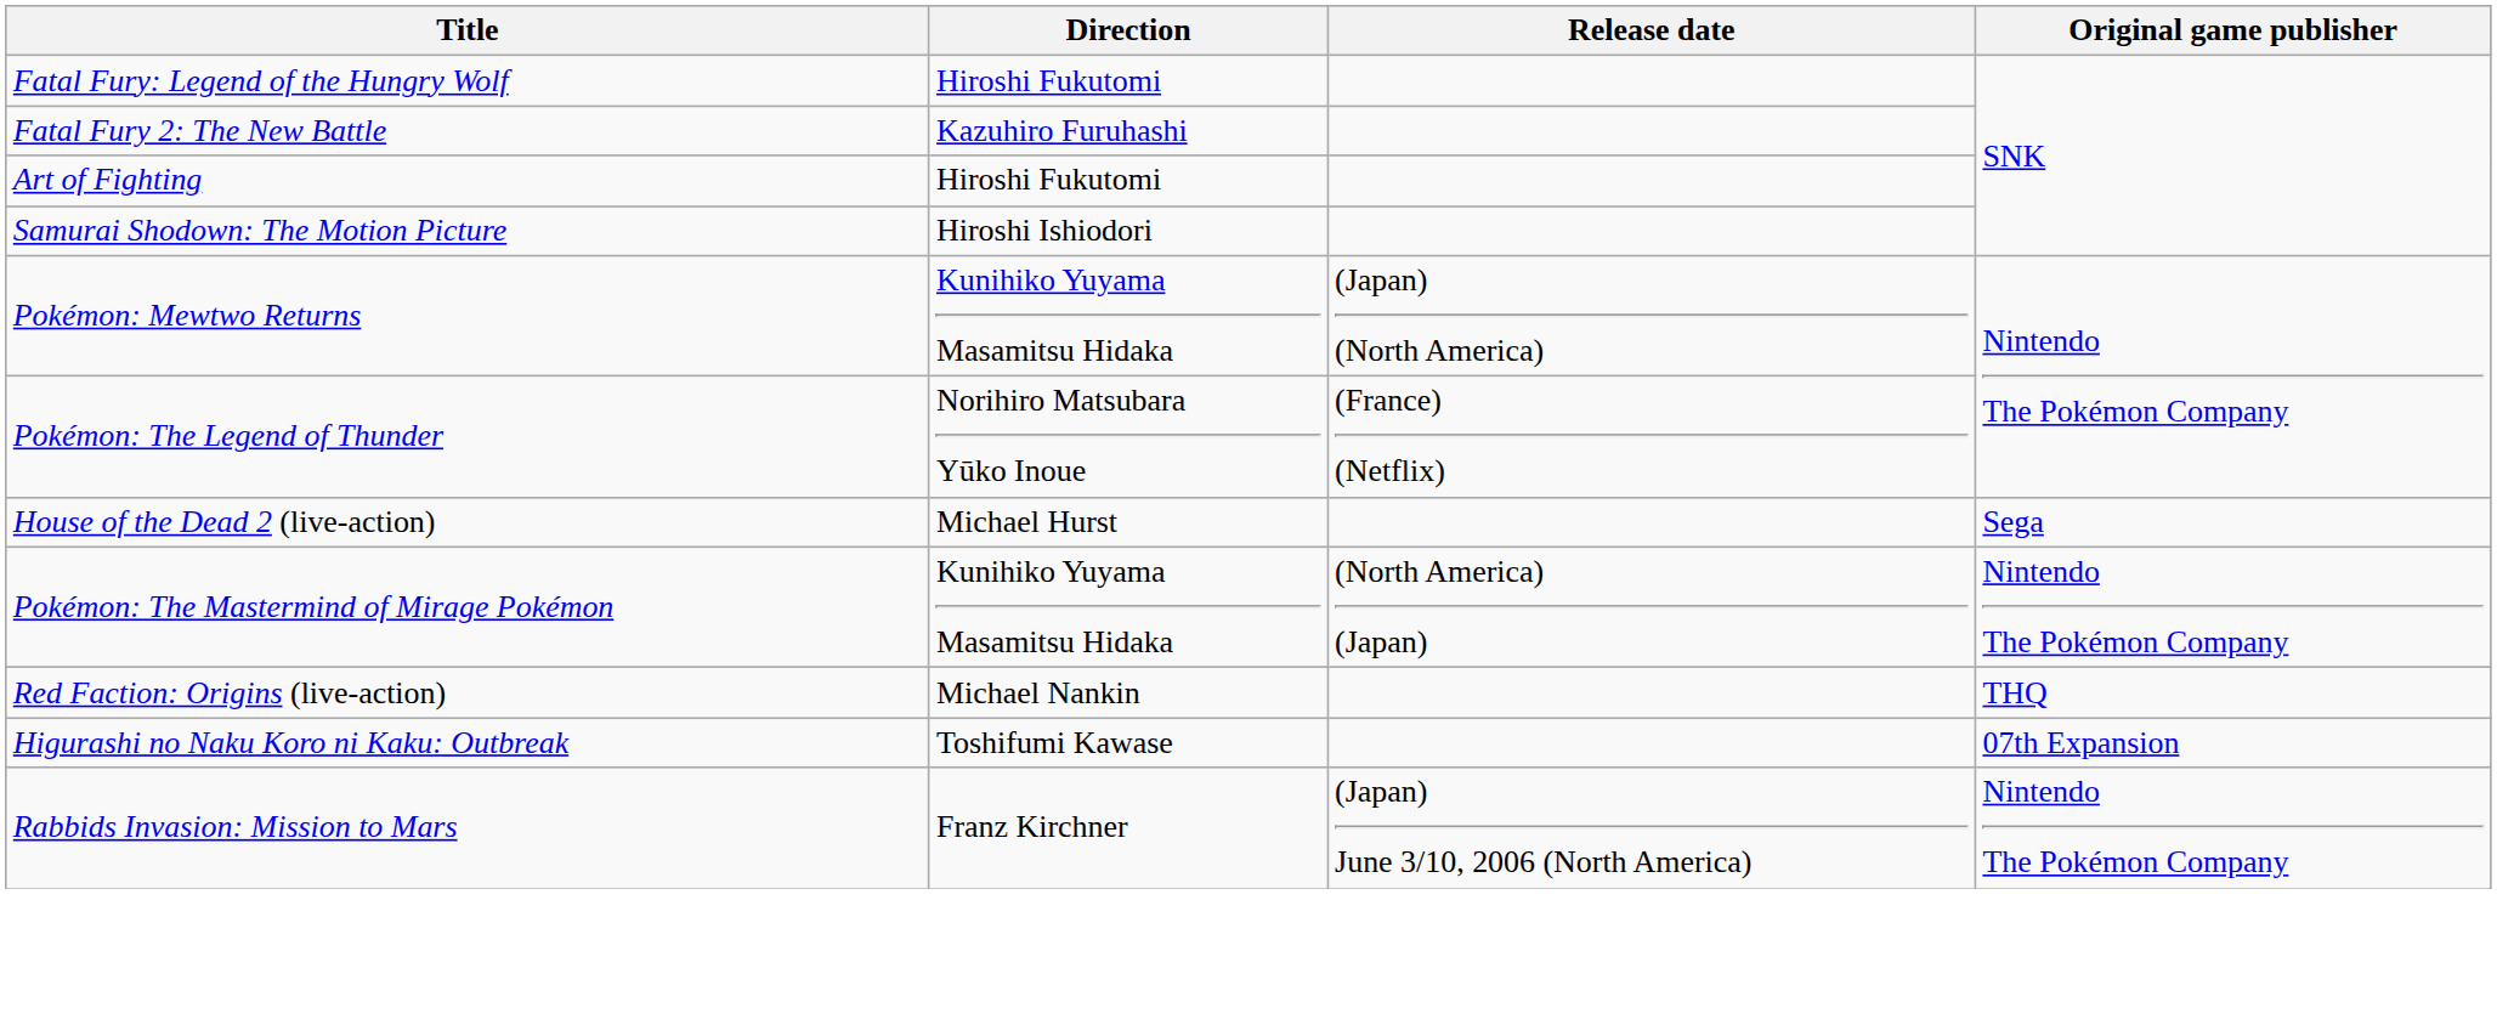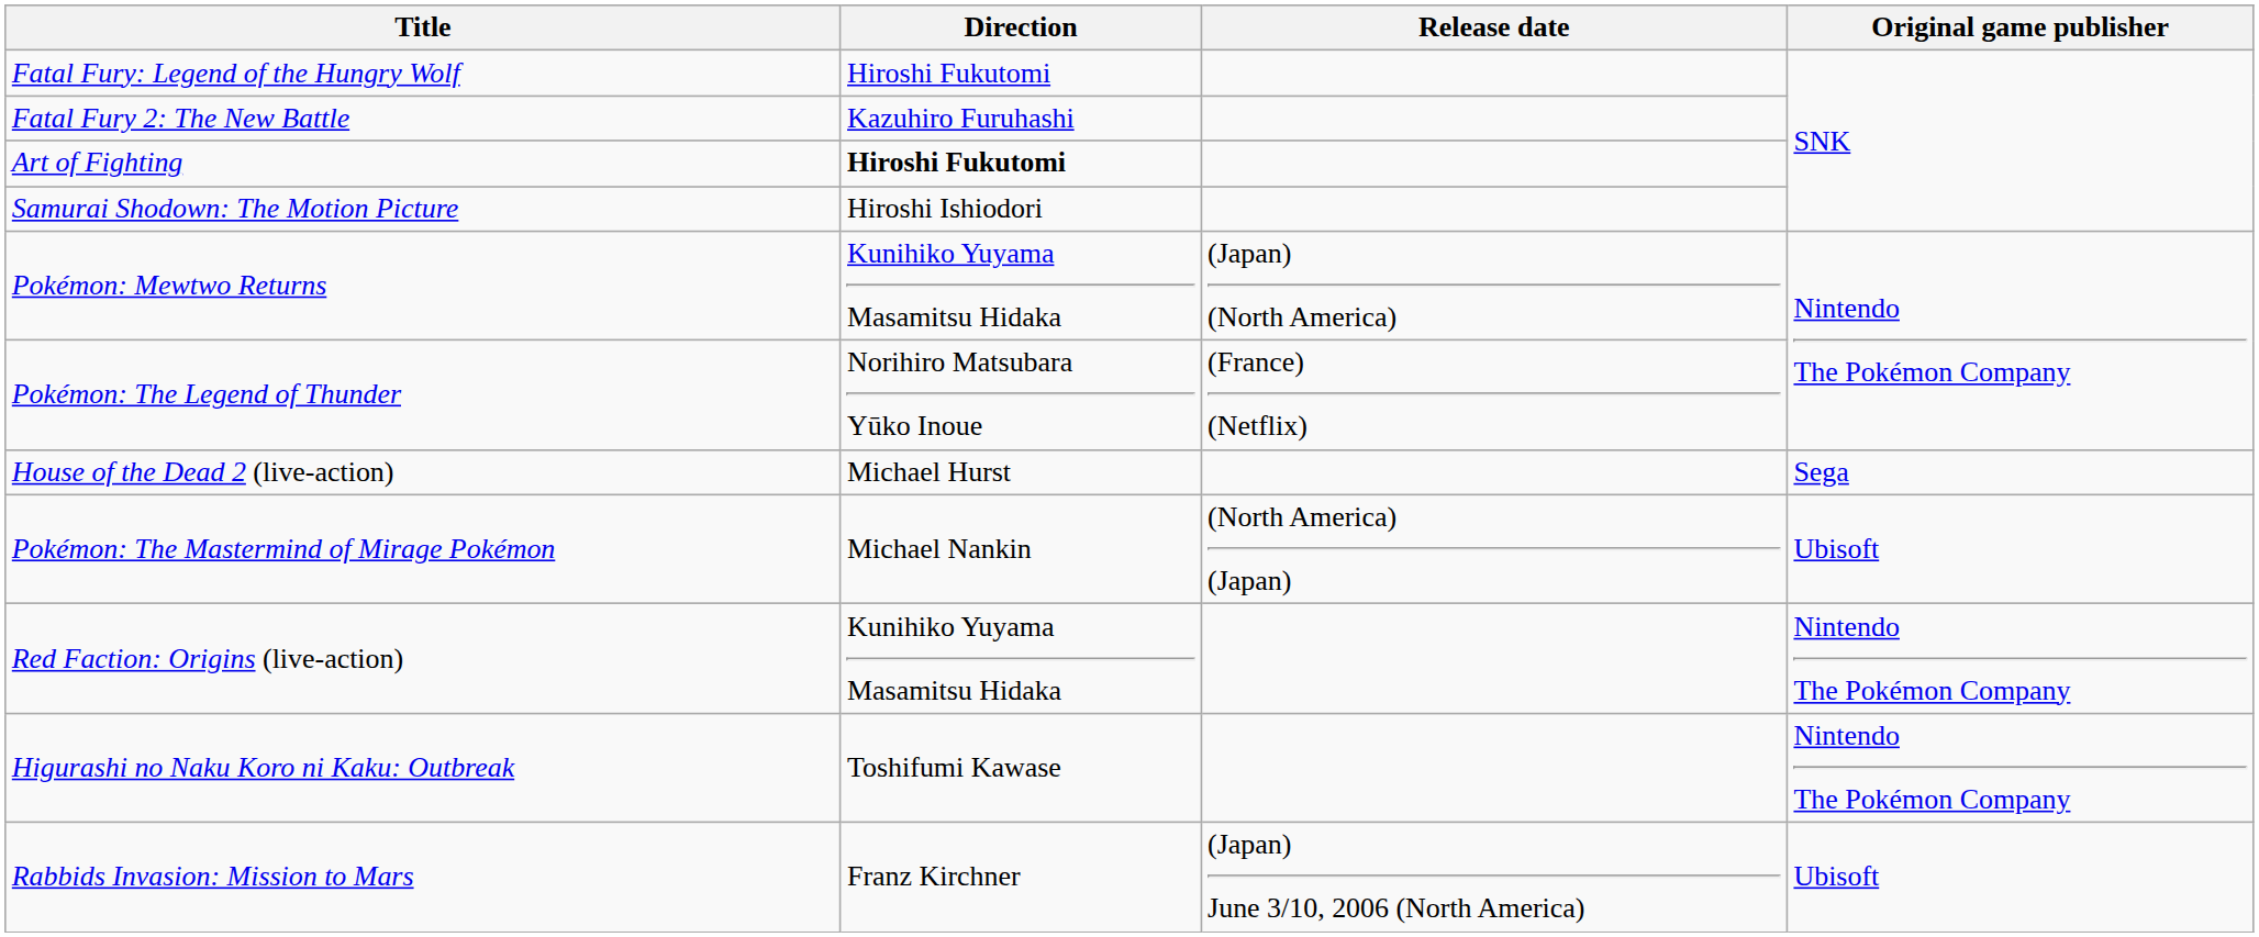 <table class="wikitable sortable" style="width:100%;">
 <tr>
 <th>Title</th>
 <th>Direction</th>
 <th>Release date</th>
 <th>Original game publisher</th>
 </tr>
 <tr>
 <td><em><a href='#'>Fatal Fury: Legend of the Hungry Wolf</a></em></td>
 <td><a href='#'>Hiroshi Fukutomi</a></td>
 <td></td>
 <td rowspan="4"><a href='#'>SNK</a></td>
 </tr>
 <tr>
 <td><em><a href='#'>Fatal Fury 2: The New Battle</a></em></td>
 <td><a href='#'>Kazuhiro Furuhashi</a></td>
 <td></td>
 </tr>
 <tr>
 <td><em><a href='#'>Art of Fighting</a></em></td>
-<td>Hiroshi Fukutomi</td>
+<td><strong>Hiroshi Fukutomi</strong></td>
 <td></td>
 </tr>
 <tr>
 <td><em><a href='#'>Samurai Shodown: The Motion Picture</a></em></td>
 <td>Hiroshi Ishiodori</td>
 <td></td>
 </tr>
 <tr>
 <td><em><a href='#'>Pokémon: Mewtwo Returns</a></em></td>
 <td><a href='#'>Kunihiko Yuyama</a><hr>Masamitsu Hidaka</td>
 <td> (Japan)<hr> (North America)</td>
 <td rowspan="2"><a href='#'>Nintendo</a><hr><a href='#'>The Pokémon Company</a></td>
 </tr>
 <tr>
 <td><em><a href='#'>Pokémon: The Legend of Thunder</a></em></td>
 <td>Norihiro Matsubara<hr>Yūko Inoue</td>
 <td> (France)<hr> (Netflix)</td>
 </tr>
 <tr>
 <td><em><a href='#'>House of the Dead 2</a></em> (live-action)</td>
 <td>Michael Hurst</td>
 <td></td>
 <td><a href='#'>Sega</a></td>
 </tr>
 <tr>
 <td><em><a href='#'>Pokémon: The Mastermind of Mirage Pokémon</a></em></td>
-<td>Kunihiko Yuyama<hr>Masamitsu Hidaka</td>
+<td>Michael Nankin</td>
 <td> (North America)<hr> (Japan)</td>
-<td><a href='#'>Nintendo</a><hr><a href='#'>The Pokémon Company</a></td>
+<td><a href='#'>Ubisoft</a></td>
 </tr>
 <tr>
 <td><em><a href='#'>Red Faction: Origins</a></em> (live-action)</td>
-<td>Michael Nankin</td>
+<td>Kunihiko Yuyama<hr>Masamitsu Hidaka</td>
 <td></td>
-<td><a href='#'>THQ</a></td>
+<td><a href='#'>Nintendo</a><hr><a href='#'>The Pokémon Company</a></td>
 </tr>
 <tr>
 <td><em><a href='#'>Higurashi no Naku Koro ni Kaku: Outbreak</a></em></td>
 <td>Toshifumi Kawase</td>
 <td></td>
-<td><a href='#'>07th Expansion</a></td>
+<td><a href='#'>Nintendo</a><hr><a href='#'>The Pokémon Company</a></td>
 </tr>
 <tr>
 <td><em><a href='#'>Rabbids Invasion: Mission to Mars</a></em></td>
 <td>Franz Kirchner</td>
 <td> (Japan)<hr>June 3/10, 2006 (North America)</td>
-<td><a href='#'>Nintendo</a><hr><a href='#'>The Pokémon Company</a></td>
+<td><a href='#'>Ubisoft</a></td>
 </tr>
 </table>
